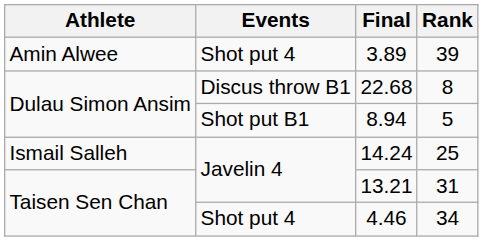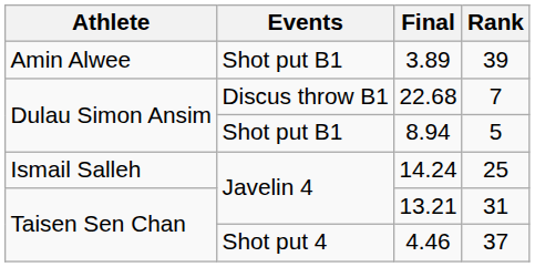 <table class="wikitable">
 <tr>
 <th>Athlete</th>
 <th>Events</th>
 <th>Final</th>
 <th>Rank</th>
 </tr>
 <tr>
 <td>Amin Alwee</td>
-<td>Shot put 4</td>
+<td>Shot put B1</td>
 <td align="center">3.89</td>
 <td align="center">39</td>
 </tr>
 <tr>
 <td rowspan="2">Dulau Simon Ansim</td>
 <td>Discus throw B1</td>
 <td align="center">22.68</td>
-<td align="center">8</td>
+<td align="center">7</td>
 </tr>
 <tr>
 <td>Shot put B1</td>
 <td align="center">8.94</td>
 <td align="center">5</td>
 </tr>
 <tr>
 <td>Ismail Salleh</td>
 <td rowspan="2">Javelin 4</td>
 <td align="center">14.24</td>
 <td align="center">25</td>
 </tr>
 <tr>
 <td rowspan="2">Taisen Sen Chan</td>
 <td align="center">13.21</td>
 <td align="center">31</td>
 </tr>
 <tr>
 <td>Shot put 4</td>
 <td align="center">4.46</td>
-<td align="center">34</td>
+<td align="center">37</td>
 </tr>
 </table>
